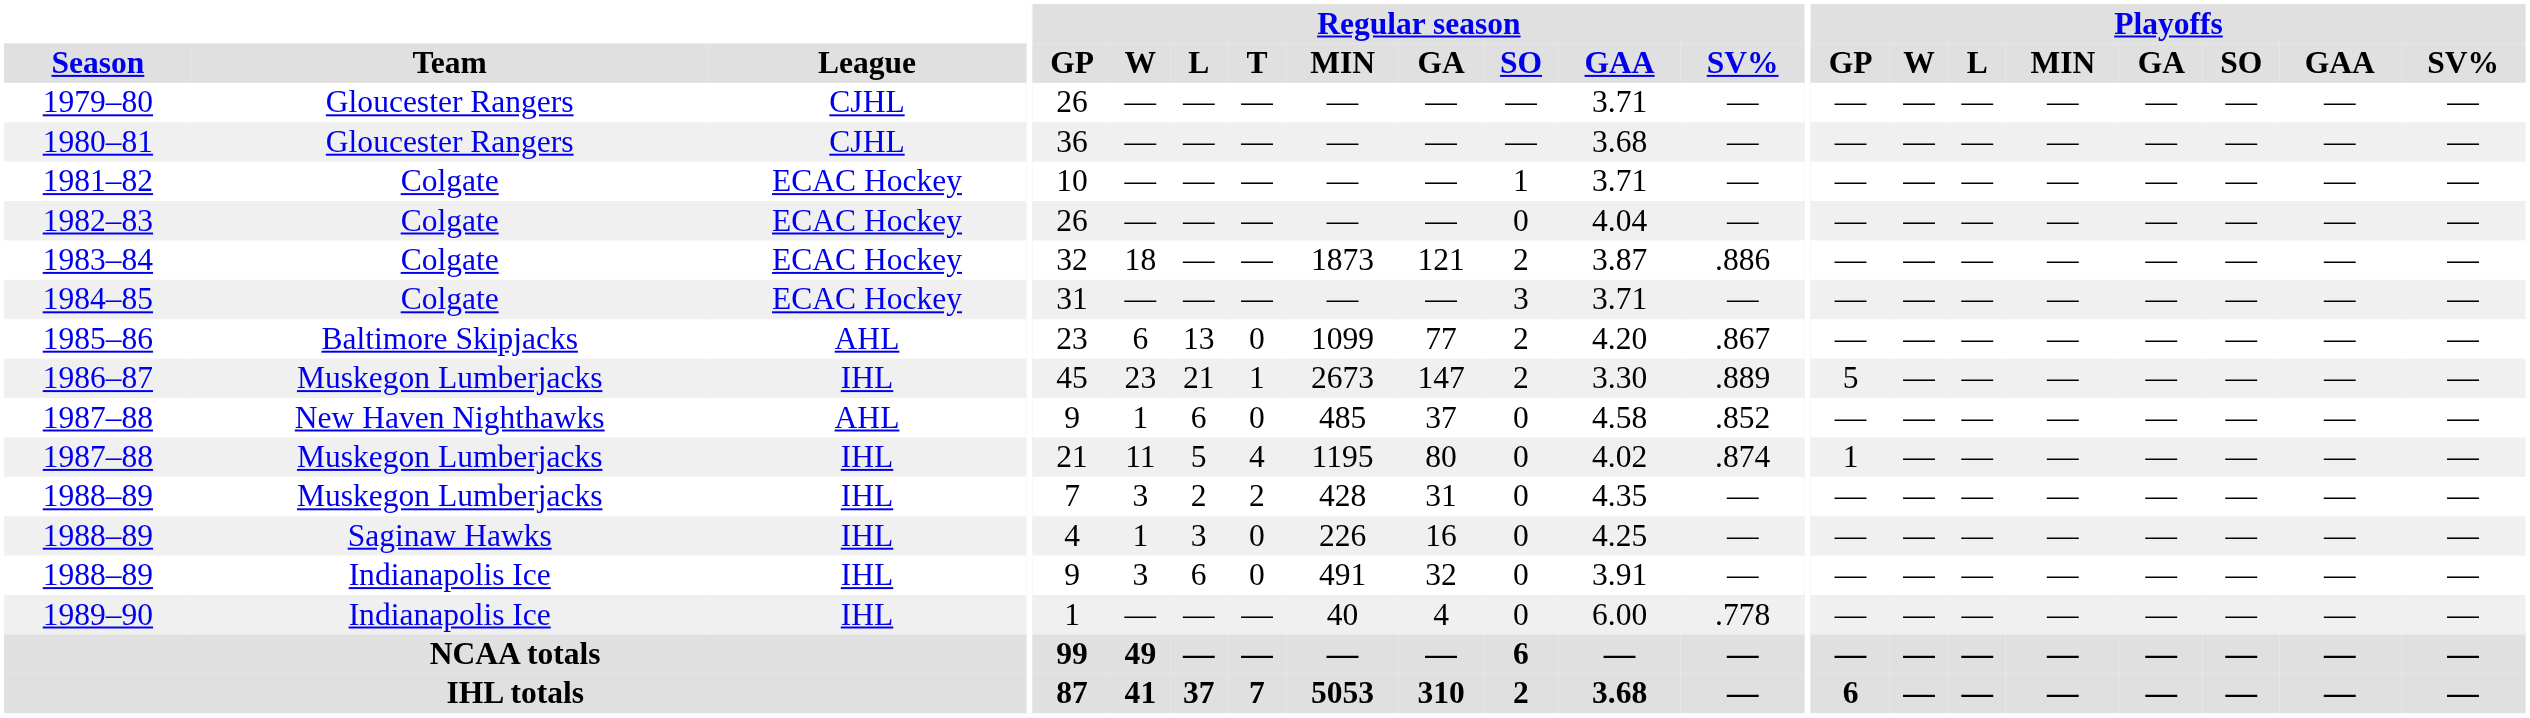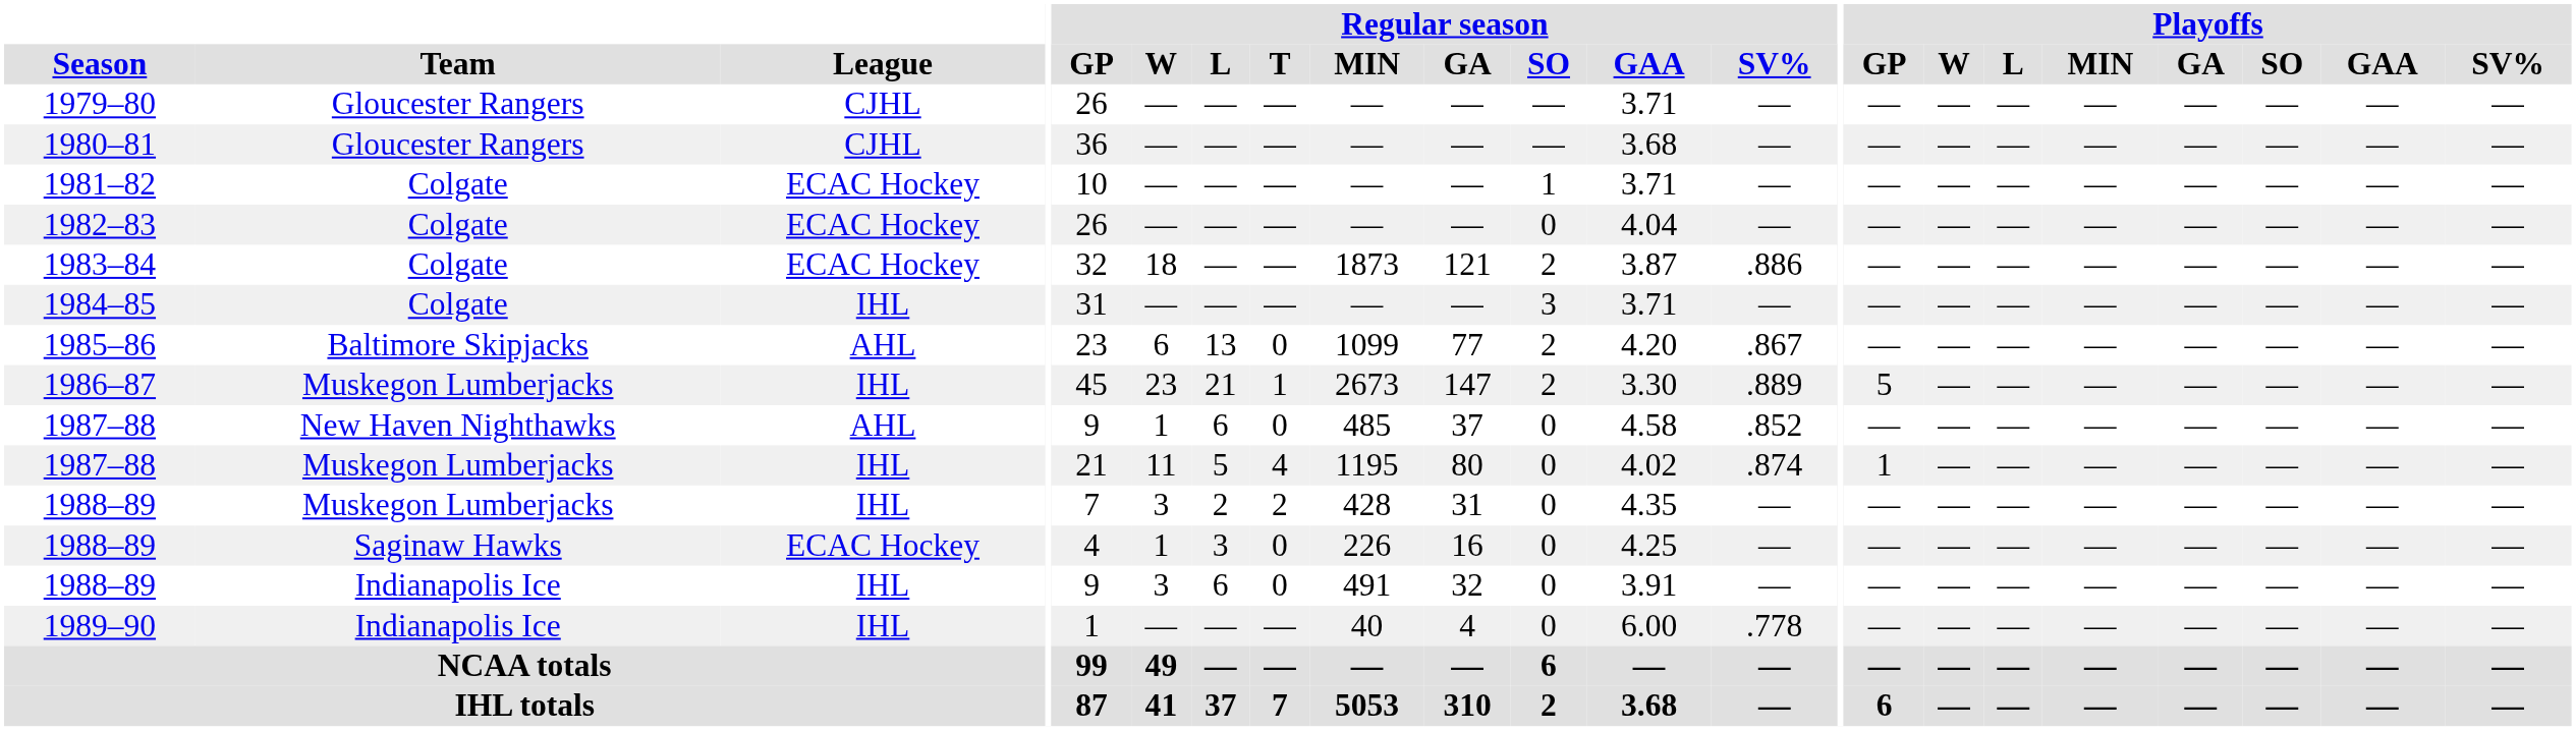 <table border="0" cellpadding="1" cellspacing="0" style="text-align:center; width:80em">
 <tr bgcolor="#e0e0e0">
 <th colspan="3" bgcolor="#ffffff"></th>
 <th rowspan="99" bgcolor="#ffffff"></th>
 <th colspan="9"><a href='#'>Regular season</a></th>
 <th rowspan="99" bgcolor="#ffffff"></th>
 <th colspan="8"><a href='#'>Playoffs</a></th>
 </tr>
 <tr bgcolor="#e0e0e0">
 <th><a href='#'>Season</a></th>
 <th>Team</th>
 <th>League</th>
 <th>GP</th>
 <th>W</th>
 <th>L</th>
 <th>T</th>
 <th>MIN</th>
 <th>GA</th>
 <th><a href='#'>SO</a></th>
 <th><a href='#'>GAA</a></th>
 <th><a href='#'>SV%</a></th>
 <th>GP</th>
 <th>W</th>
 <th>L</th>
 <th>MIN</th>
 <th>GA</th>
 <th>SO</th>
 <th>GAA</th>
 <th>SV%</th>
 </tr>
 <tr>
 <td><a href='#'>1979–80</a></td>
 <td><a href='#'>Gloucester Rangers</a></td>
 <td><a href='#'>CJHL</a></td>
 <td>26</td>
 <td>—</td>
 <td>—</td>
 <td>—</td>
 <td>—</td>
 <td>—</td>
 <td>—</td>
 <td>3.71</td>
 <td>—</td>
 <td>—</td>
 <td>—</td>
 <td>—</td>
 <td>—</td>
 <td>—</td>
 <td>—</td>
 <td>—</td>
 <td>—</td>
 </tr>
 <tr bgcolor="f0f0f0">
 <td><a href='#'>1980–81</a></td>
 <td><a href='#'>Gloucester Rangers</a></td>
 <td><a href='#'>CJHL</a></td>
 <td>36</td>
 <td>—</td>
 <td>—</td>
 <td>—</td>
 <td>—</td>
 <td>—</td>
 <td>—</td>
 <td>3.68</td>
 <td>—</td>
 <td>—</td>
 <td>—</td>
 <td>—</td>
 <td>—</td>
 <td>—</td>
 <td>—</td>
 <td>—</td>
 <td>—</td>
 </tr>
 <tr>
 <td><a href='#'>1981–82</a></td>
 <td><a href='#'>Colgate</a></td>
 <td><a href='#'>ECAC Hockey</a></td>
 <td>10</td>
 <td>—</td>
 <td>—</td>
 <td>—</td>
 <td>—</td>
 <td>—</td>
 <td>1</td>
 <td>3.71</td>
 <td>—</td>
 <td>—</td>
 <td>—</td>
 <td>—</td>
 <td>—</td>
 <td>—</td>
 <td>—</td>
 <td>—</td>
 <td>—</td>
 </tr>
 <tr bgcolor="f0f0f0">
 <td><a href='#'>1982–83</a></td>
 <td><a href='#'>Colgate</a></td>
 <td><a href='#'>ECAC Hockey</a></td>
 <td>26</td>
 <td>—</td>
 <td>—</td>
 <td>—</td>
 <td>—</td>
 <td>—</td>
 <td>0</td>
 <td>4.04</td>
 <td>—</td>
 <td>—</td>
 <td>—</td>
 <td>—</td>
 <td>—</td>
 <td>—</td>
 <td>—</td>
 <td>—</td>
 <td>—</td>
 </tr>
 <tr>
 <td><a href='#'>1983–84</a></td>
 <td><a href='#'>Colgate</a></td>
 <td><a href='#'>ECAC Hockey</a></td>
 <td>32</td>
 <td>18</td>
 <td>—</td>
 <td>—</td>
 <td>1873</td>
 <td>121</td>
 <td>2</td>
 <td>3.87</td>
 <td>.886</td>
 <td>—</td>
 <td>—</td>
 <td>—</td>
 <td>—</td>
 <td>—</td>
 <td>—</td>
 <td>—</td>
 <td>—</td>
 </tr>
 <tr bgcolor="f0f0f0">
 <td><a href='#'>1984–85</a></td>
 <td><a href='#'>Colgate</a></td>
-<td><a href='#'>ECAC Hockey</a></td>
+<td><a href='#'>IHL</a></td>
 <td>31</td>
 <td>—</td>
 <td>—</td>
 <td>—</td>
 <td>—</td>
 <td>—</td>
 <td>3</td>
 <td>3.71</td>
 <td>—</td>
 <td>—</td>
 <td>—</td>
 <td>—</td>
 <td>—</td>
 <td>—</td>
 <td>—</td>
 <td>—</td>
 <td>—</td>
 </tr>
 <tr>
 <td><a href='#'>1985–86</a></td>
 <td><a href='#'>Baltimore Skipjacks</a></td>
 <td><a href='#'>AHL</a></td>
 <td>23</td>
 <td>6</td>
 <td>13</td>
 <td>0</td>
 <td>1099</td>
 <td>77</td>
 <td>2</td>
 <td>4.20</td>
 <td>.867</td>
 <td>—</td>
 <td>—</td>
 <td>—</td>
 <td>—</td>
 <td>—</td>
 <td>—</td>
 <td>—</td>
 <td>—</td>
 </tr>
 <tr bgcolor="f0f0f0">
 <td><a href='#'>1986–87</a></td>
 <td><a href='#'>Muskegon Lumberjacks</a></td>
 <td><a href='#'>IHL</a></td>
 <td>45</td>
 <td>23</td>
 <td>21</td>
 <td>1</td>
 <td>2673</td>
 <td>147</td>
 <td>2</td>
 <td>3.30</td>
 <td>.889</td>
 <td>5</td>
 <td>—</td>
 <td>—</td>
 <td>—</td>
 <td>—</td>
 <td>—</td>
 <td>—</td>
 <td>—</td>
 </tr>
 <tr>
 <td><a href='#'>1987–88</a></td>
 <td><a href='#'>New Haven Nighthawks</a></td>
 <td><a href='#'>AHL</a></td>
 <td>9</td>
 <td>1</td>
 <td>6</td>
 <td>0</td>
 <td>485</td>
 <td>37</td>
 <td>0</td>
 <td>4.58</td>
 <td>.852</td>
 <td>—</td>
 <td>—</td>
 <td>—</td>
 <td>—</td>
 <td>—</td>
 <td>—</td>
 <td>—</td>
 <td>—</td>
 </tr>
 <tr bgcolor="f0f0f0">
 <td><a href='#'>1987–88</a></td>
 <td><a href='#'>Muskegon Lumberjacks</a></td>
 <td><a href='#'>IHL</a></td>
 <td>21</td>
 <td>11</td>
 <td>5</td>
 <td>4</td>
 <td>1195</td>
 <td>80</td>
 <td>0</td>
 <td>4.02</td>
 <td>.874</td>
 <td>1</td>
 <td>—</td>
 <td>—</td>
 <td>—</td>
 <td>—</td>
 <td>—</td>
 <td>—</td>
 <td>—</td>
 </tr>
 <tr>
 <td><a href='#'>1988–89</a></td>
 <td><a href='#'>Muskegon Lumberjacks</a></td>
 <td><a href='#'>IHL</a></td>
 <td>7</td>
 <td>3</td>
 <td>2</td>
 <td>2</td>
 <td>428</td>
 <td>31</td>
 <td>0</td>
 <td>4.35</td>
 <td>—</td>
 <td>—</td>
 <td>—</td>
 <td>—</td>
 <td>—</td>
 <td>—</td>
 <td>—</td>
 <td>—</td>
 <td>—</td>
 </tr>
 <tr bgcolor="f0f0f0">
 <td><a href='#'>1988–89</a></td>
 <td><a href='#'>Saginaw Hawks</a></td>
-<td><a href='#'>IHL</a></td>
+<td><a href='#'>ECAC Hockey</a></td>
 <td>4</td>
 <td>1</td>
 <td>3</td>
 <td>0</td>
 <td>226</td>
 <td>16</td>
 <td>0</td>
 <td>4.25</td>
 <td>—</td>
 <td>—</td>
 <td>—</td>
 <td>—</td>
 <td>—</td>
 <td>—</td>
 <td>—</td>
 <td>—</td>
 <td>—</td>
 </tr>
 <tr>
 <td><a href='#'>1988–89</a></td>
 <td><a href='#'>Indianapolis Ice</a></td>
 <td><a href='#'>IHL</a></td>
 <td>9</td>
 <td>3</td>
 <td>6</td>
 <td>0</td>
 <td>491</td>
 <td>32</td>
 <td>0</td>
 <td>3.91</td>
 <td>—</td>
 <td>—</td>
 <td>—</td>
 <td>—</td>
 <td>—</td>
 <td>—</td>
 <td>—</td>
 <td>—</td>
 <td>—</td>
 </tr>
 <tr bgcolor="f0f0f0">
 <td><a href='#'>1989–90</a></td>
 <td><a href='#'>Indianapolis Ice</a></td>
 <td><a href='#'>IHL</a></td>
 <td>1</td>
 <td>—</td>
 <td>—</td>
 <td>—</td>
 <td>40</td>
 <td>4</td>
 <td>0</td>
 <td>6.00</td>
 <td>.778</td>
 <td>—</td>
 <td>—</td>
 <td>—</td>
 <td>—</td>
 <td>—</td>
 <td>—</td>
 <td>—</td>
 <td>—</td>
 </tr>
 <tr bgcolor="#e0e0e0">
 <th colspan="3">NCAA totals</th>
 <th>99</th>
 <th>49</th>
 <th>—</th>
 <th>—</th>
 <th>—</th>
 <th>—</th>
 <th>6</th>
 <th>—</th>
 <th>—</th>
 <th>—</th>
 <th>—</th>
 <th>—</th>
 <th>—</th>
 <th>—</th>
 <th>—</th>
 <th>—</th>
 <th>—</th>
 </tr>
 <tr bgcolor="#e0e0e0">
 <th colspan="3">IHL totals</th>
 <th>87</th>
 <th>41</th>
 <th>37</th>
 <th>7</th>
 <th>5053</th>
 <th>310</th>
 <th>2</th>
 <th>3.68</th>
 <th>—</th>
 <th>6</th>
 <th>—</th>
 <th>—</th>
 <th>—</th>
 <th>—</th>
 <th>—</th>
 <th>—</th>
 <th>—</th>
 </tr>
 </table>
